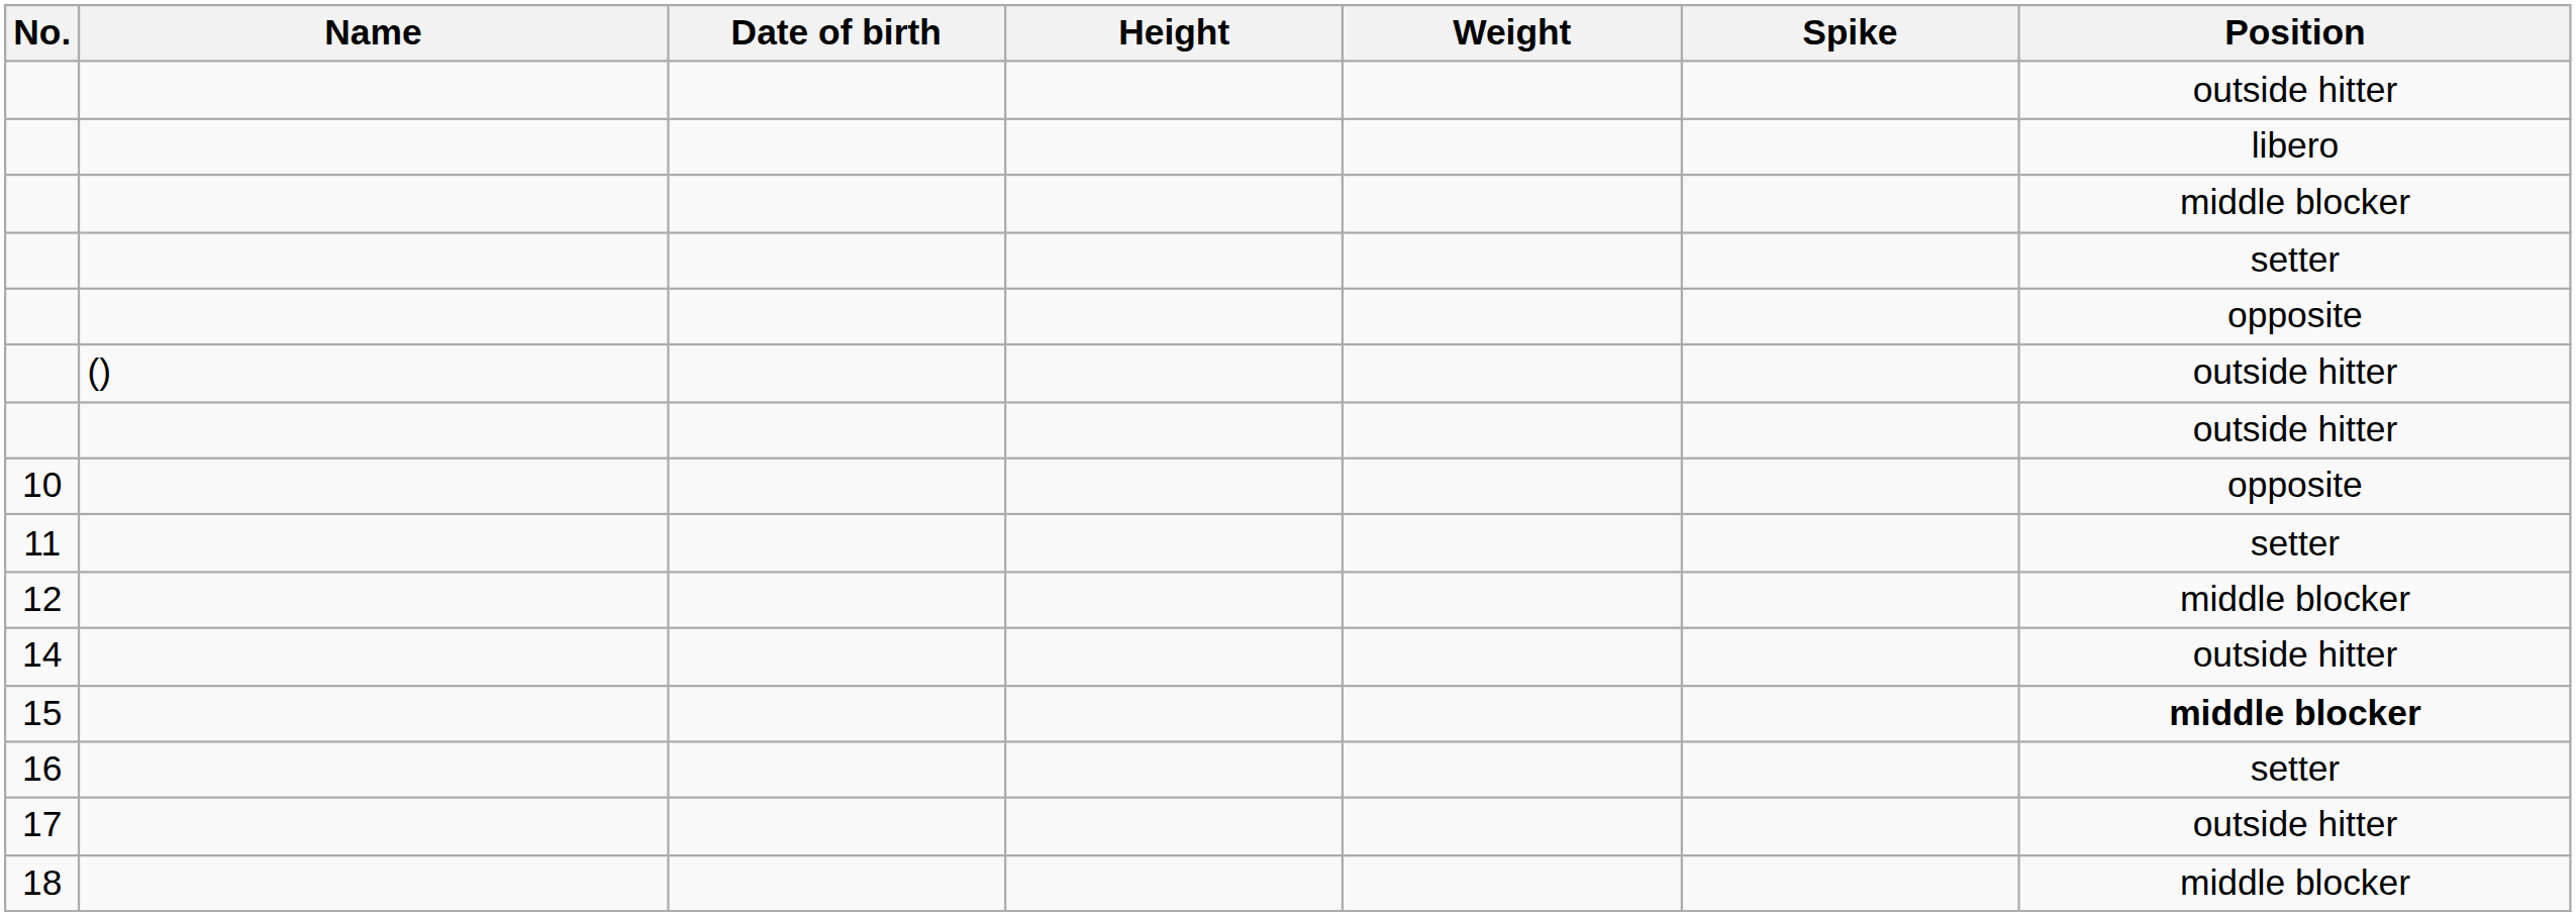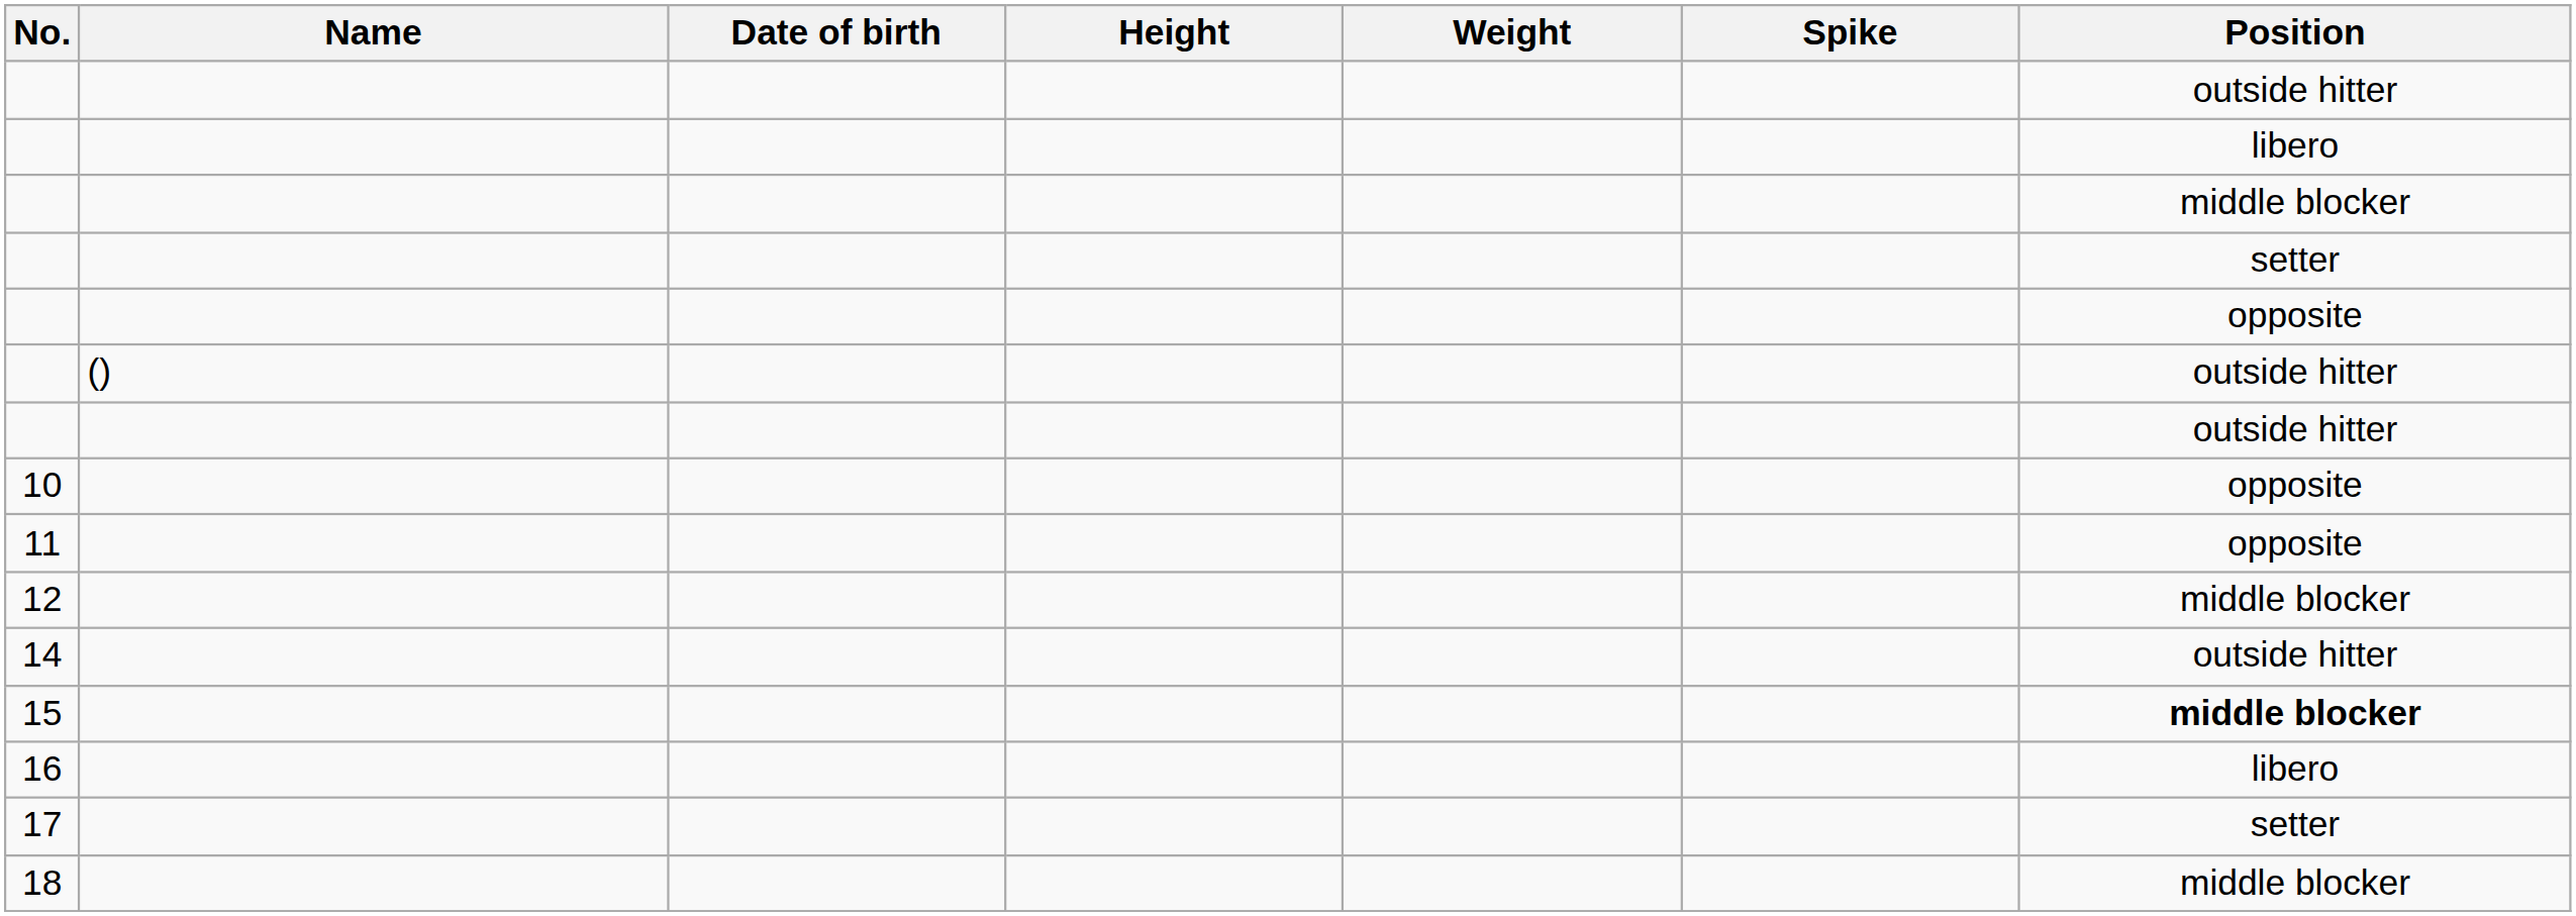 <table class="wikitable sortable" style="font-size:100%; text-align:center;">
 <tr>
 <th>No.</th>
 <th style="width:16em">Name</th>
 <th style="width:9em">Date of birth</th>
 <th style="width:9em">Height</th>
 <th style="width:9em">Weight</th>
 <th style="width:9em">Spike</th>
 <th style="width:15em">Position</th>
 </tr>
 <tr>
 <td></td>
 <td align=left> </td>
 <td align=right></td>
 <td></td>
 <td></td>
 <td></td>
 <td>outside hitter</td>
 </tr>
 <tr>
 <td></td>
 <td align=left> </td>
 <td align=right></td>
 <td></td>
 <td></td>
 <td></td>
 <td>libero</td>
 </tr>
 <tr>
 <td></td>
 <td align=left> </td>
 <td align=right></td>
 <td></td>
 <td></td>
 <td></td>
 <td>middle blocker</td>
 </tr>
 <tr>
 <td></td>
 <td align=left> </td>
 <td align=right></td>
 <td></td>
 <td></td>
 <td></td>
 <td>setter</td>
 </tr>
 <tr>
 <td></td>
 <td align=left> </td>
 <td align=right></td>
 <td></td>
 <td></td>
 <td></td>
 <td>opposite</td>
 </tr>
 <tr>
 <td></td>
 <td align=left>  ()</td>
 <td align=right></td>
 <td></td>
 <td></td>
 <td></td>
 <td>outside hitter</td>
 </tr>
 <tr>
 <td></td>
 <td align=left> </td>
 <td align=right></td>
 <td></td>
 <td></td>
 <td></td>
 <td>outside hitter</td>
 </tr>
 <tr>
 <td>10</td>
 <td align=left> </td>
 <td align=right></td>
 <td></td>
 <td></td>
 <td></td>
 <td>opposite</td>
 </tr>
 <tr>
 <td>11</td>
 <td align=left> </td>
 <td align=right></td>
 <td></td>
 <td></td>
 <td></td>
-<td>setter</td>
+<td>opposite</td>
 </tr>
 <tr>
 <td>12</td>
 <td align=left> </td>
 <td align=right></td>
 <td></td>
 <td></td>
 <td></td>
 <td>middle blocker</td>
 </tr>
 <tr>
 <td>14</td>
 <td align=left> </td>
 <td align=right></td>
 <td></td>
 <td></td>
 <td></td>
 <td>outside hitter</td>
 </tr>
 <tr>
 <td>15</td>
 <td align=left> </td>
 <td align=right></td>
 <td></td>
 <td></td>
 <td></td>
 <td><strong>middle blocker</strong></td>
 </tr>
 <tr>
 <td>16</td>
 <td align=left> </td>
 <td align=right></td>
 <td></td>
 <td></td>
 <td></td>
-<td>setter</td>
+<td>libero</td>
 </tr>
 <tr>
 <td>17</td>
 <td align=left> </td>
 <td align=right></td>
 <td></td>
 <td></td>
 <td></td>
-<td>outside hitter</td>
+<td>setter</td>
 </tr>
 <tr>
 <td>18</td>
 <td align=left> </td>
 <td align=right></td>
 <td></td>
 <td></td>
 <td></td>
 <td>middle blocker</td>
 </tr>
 <tr>
 </tr>
 </table>
